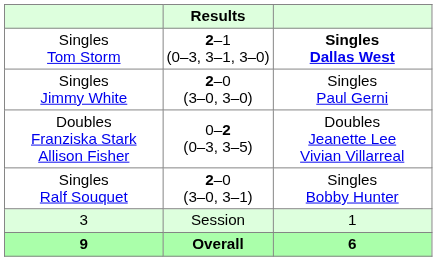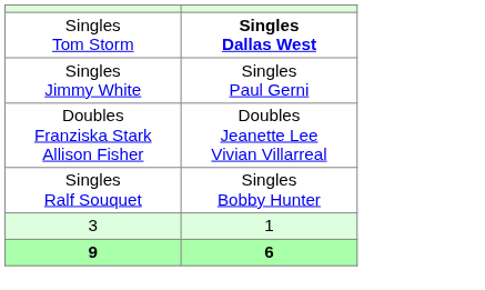 <table border="1" cellpadding="3" style="border-collapse: collapse;">
 <tr bgcolor="#ddffdd">
 <th width="160"></th>
-<th>Results</th>
 <th width="160"></th>
 </tr>
 <tr>
 <td align="center">Singles<br><a href='#'>Tom Storm</a></td>
-<td align="center"><strong>2</strong>–1<br>(0–3, 3–1, 3–0)</td>
 <td align="center"><strong>Singles<br><a href='#'>Dallas West</a></strong></td>
 </tr>
 <tr>
 <td align="center">Singles<br><a href='#'>Jimmy White</a></td>
-<td align="center"><strong>2</strong>–0<br>(3–0, 3–0)</td>
 <td align="center">Singles<br><a href='#'>Paul Gerni</a></td>
 </tr>
 <tr>
 <td align="center">Doubles<br><a href='#'>Franziska Stark</a><br><a href='#'>Allison Fisher</a></td>
-<td align="center">0–<strong>2</strong><br>(0–3, 3–5)</td>
 <td align="center">Doubles<br><a href='#'>Jeanette Lee</a><br><a href='#'>Vivian Villarreal</a></td>
 </tr>
 <tr>
 <td align="center">Singles<br><a href='#'>Ralf Souquet</a></td>
-<td align="center"><strong>2</strong>–0<br>(3–0, 3–1)</td>
 <td align="center">Singles<br><a href='#'>Bobby Hunter</a></td>
 </tr>
 <tr bgcolor="#ddffdd">
 <td align="center">3</td>
-<td align="center">Session</td>
 <td align="center">1</td>
 </tr>
 <tr bgcolor="#aaffaa">
 <th align="center">9</th>
-<th align="center">Overall</th>
 <th align="center">6</th>
 </tr>
 </table>
